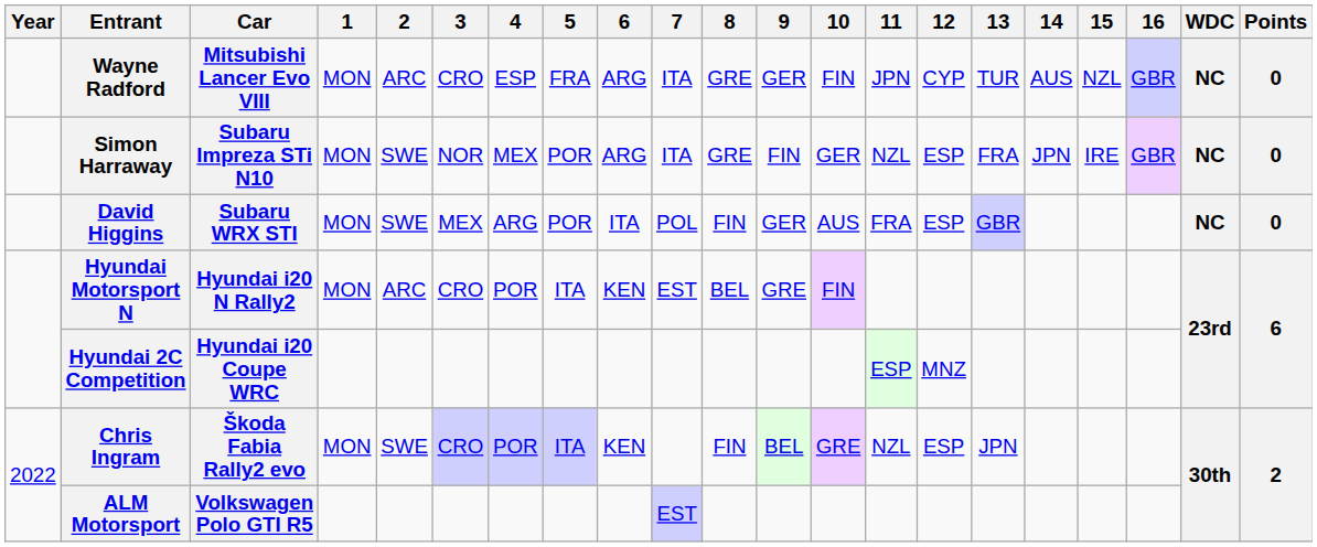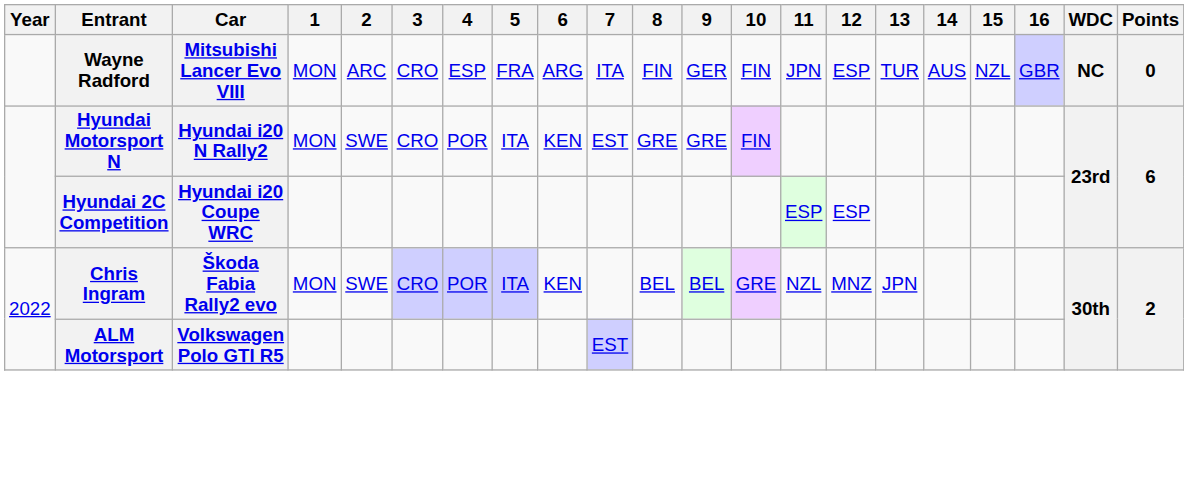 <table class="wikitable" style="text-align:center; font-size:90%">
 <tr>
 <th>Year</th>
 <th>Entrant</th>
 <th>Car</th>
 <th>1</th>
 <th>2</th>
 <th>3</th>
 <th>4</th>
 <th>5</th>
 <th>6</th>
 <th>7</th>
 <th>8</th>
 <th>9</th>
 <th>10</th>
 <th>11</th>
 <th>12</th>
 <th>13</th>
 <th>14</th>
 <th>15</th>
 <th>16</th>
 <th>WDC</th>
 <th>Points</th>
 </tr>
 <tr>
 <td></td>
 <th>Wayne Radford</th>
 <th><a href='#'>Mitsubishi Lancer Evo VIII</a></th>
 <td><a href='#'>MON</a></td>
 <td><a href='#'>ARC</a></td>
 <td><a href='#'>CRO</a></td>
 <td><a href='#'>ESP</a></td>
 <td><a href='#'>FRA</a></td>
 <td><a href='#'>ARG</a></td>
 <td><a href='#'>ITA</a></td>
-<td><a href='#'>GRE</a></td>
+<td><a href='#'>FIN</a></td>
 <td><a href='#'>GER</a></td>
 <td><a href='#'>FIN</a></td>
 <td><a href='#'>JPN</a></td>
-<td><a href='#'>CYP</a></td>
+<td><a href='#'>ESP</a></td>
 <td><a href='#'>TUR</a></td>
 <td><a href='#'>AUS</a></td>
 <td><a href='#'>NZL</a></td>
 <td style="background:#CFCFFF"><a href='#'>GBR</a><br></td>
 <th>NC</th>
 <th>0</th>
 </tr>
 <tr>
-<td></td>
-<th>Simon Harraway</th>
-<th><a href='#'>Subaru Impreza STi N10</a></th>
-<td><a href='#'>MON</a></td>
-<td><a href='#'>SWE</a></td>
-<td><a href='#'>NOR</a></td>
-<td><a href='#'>MEX</a></td>
-<td><a href='#'>POR</a></td>
-<td><a href='#'>ARG</a></td>
-<td><a href='#'>ITA</a></td>
-<td><a href='#'>GRE</a></td>
-<td><a href='#'>FIN</a></td>
-<td><a href='#'>GER</a></td>
-<td><a href='#'>NZL</a></td>
-<td><a href='#'>ESP</a></td>
-<td><a href='#'>FRA</a></td>
-<td><a href='#'>JPN</a></td>
-<td><a href='#'>IRE</a></td>
-<td style="background:#EFCFFF"><a href='#'>GBR</a><br></td>
-<th>NC</th>
-<th>0</th>
-</tr>
-<tr>
-<td></td>
-<th><a href='#'>David Higgins</a></th>
-<th><a href='#'>Subaru WRX STI</a></th>
-<td><a href='#'>MON</a></td>
-<td><a href='#'>SWE</a></td>
-<td><a href='#'>MEX</a></td>
-<td><a href='#'>ARG</a></td>
-<td><a href='#'>POR</a></td>
-<td><a href='#'>ITA</a></td>
-<td><a href='#'>POL</a></td>
-<td><a href='#'>FIN</a></td>
-<td><a href='#'>GER</a></td>
-<td><a href='#'>AUS</a></td>
-<td><a href='#'>FRA</a></td>
-<td><a href='#'>ESP</a></td>
-<td style="background:#CFCFFF"><a href='#'>GBR</a><br></td>
-<td></td>
-<td></td>
-<td></td>
-<th>NC</th>
-<th>0</th>
-</tr>
-<tr>
 <td rowspan="2"></td>
 <th><a href='#'>Hyundai Motorsport N</a></th>
 <th><a href='#'>Hyundai i20 N Rally2</a></th>
 <td><a href='#'>MON</a></td>
-<td><a href='#'>ARC</a></td>
+<td><a href='#'>SWE</a></td>
 <td><a href='#'>CRO</a></td>
 <td><a href='#'>POR</a></td>
 <td><a href='#'>ITA</a></td>
 <td><a href='#'>KEN</a></td>
 <td><a href='#'>EST</a></td>
-<td><a href='#'>BEL</a></td>
+<td><a href='#'>GRE</a></td>
 <td><a href='#'>GRE</a></td>
 <td style="background:#EFCFFF"><a href='#'>FIN</a><br></td>
 <td></td>
 <td></td>
 <td></td>
 <td></td>
 <td></td>
 <td></td>
 <th rowspan="2">23rd</th>
 <th rowspan="2">6</th>
 </tr>
 <tr>
 <th><a href='#'>Hyundai 2C Competition</a></th>
 <th><a href='#'>Hyundai i20 Coupe WRC</a></th>
 <td></td>
 <td></td>
 <td></td>
 <td></td>
 <td></td>
 <td></td>
 <td></td>
 <td></td>
 <td></td>
 <td></td>
 <td style="background:#DFFFDF"><a href='#'>ESP</a><br></td>
-<td><a href='#'>MNZ</a></td>
+<td><a href='#'>ESP</a></td>
 <td></td>
 <td></td>
 <td></td>
 <td></td>
 </tr>
 <tr>
 <td rowspan="2"><a href='#'>2022</a></td>
 <th><a href='#'>Chris Ingram</a></th>
 <th><a href='#'>Škoda Fabia Rally2 evo</a></th>
 <td><a href='#'>MON</a></td>
 <td><a href='#'>SWE</a></td>
 <td style="background:#cfcfff;"><a href='#'>CRO</a><br></td>
 <td style="background:#cfcfff;"><a href='#'>POR</a><br></td>
 <td style="background:#cfcfff;"><a href='#'>ITA</a><br></td>
 <td><a href='#'>KEN</a></td>
 <td></td>
-<td><a href='#'>FIN</a></td>
+<td><a href='#'>BEL</a></td>
 <td style="background:#DFFFDF"><a href='#'>BEL</a><br></td>
 <td style="background:#EFCFFF"><a href='#'>GRE</a><br></td>
 <td><a href='#'>NZL</a></td>
-<td><a href='#'>ESP</a></td>
+<td><a href='#'>MNZ</a></td>
 <td><a href='#'>JPN</a></td>
 <td></td>
 <td></td>
 <td></td>
 <th rowspan="2">30th</th>
 <th rowspan="2">2</th>
 </tr>
 <tr>
 <th><a href='#'>ALM Motorsport</a></th>
 <th><a href='#'>Volkswagen Polo GTI R5</a></th>
 <td></td>
 <td></td>
 <td></td>
 <td></td>
 <td></td>
 <td></td>
 <td style="background:#cfcfff;"><a href='#'>EST</a><br></td>
 <td></td>
 <td></td>
 <td></td>
 <td></td>
 <td></td>
 <td></td>
 <td></td>
 <td></td>
 <td></td>
 </tr>
 </table>
